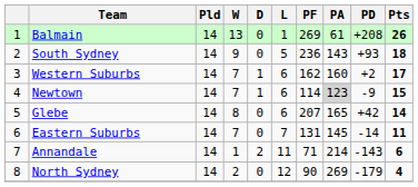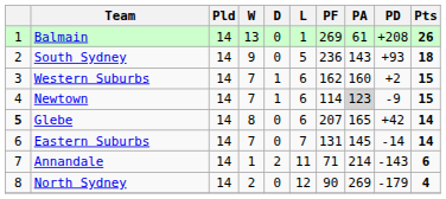 <table class="wikitable" style="text-align:center;">
 <tr>
 <th width=20 abbr="Position×"></th>
 <th width=175>Team</th>
 <th width=20 abbr="Played">Pld</th>
 <th width=20 abbr="Won">W</th>
 <th width=20 abbr="Drawn">D</th>
 <th width=20 abbr="Lost">L</th>
 <th width=20 abbr="Points for">PF</th>
 <th width=20 abbr="Points against">PA</th>
 <th width=20 abbr="Points difference">PD</th>
 <th width=20 abbr="Points">Pts</th>
 </tr>
 <tr style="background: #ccffcc;">
 <td>1</td>
 <td style="text-align:left;"> <a href='#'>Balmain</a></td>
 <td>14</td>
 <td>13</td>
 <td>0</td>
 <td>1</td>
 <td>269</td>
 <td>61</td>
 <td>+208</td>
 <td><strong>26</strong></td>
 </tr>
 <tr>
 <td>2</td>
 <td style="text-align:left;"> <a href='#'>South Sydney</a></td>
 <td>14</td>
 <td>9</td>
 <td>0</td>
 <td>5</td>
 <td>236</td>
 <td>143</td>
 <td>+93</td>
 <td><strong>18</strong></td>
 </tr>
 <tr>
 <td>3</td>
 <td style="text-align:left;"> <a href='#'>Western Suburbs</a></td>
 <td>14</td>
 <td>7</td>
 <td>1</td>
 <td>6</td>
 <td>162</td>
 <td>160</td>
 <td>+2</td>
-<td><strong>17</strong></td>
+<td><strong>15</strong></td>
 </tr>
 <tr>
 <td>4</td>
 <td style="text-align:left;"> <a href='#'>Newtown</a></td>
 <td>14</td>
 <td>7</td>
 <td>1</td>
 <td>6</td>
 <td>114</td>
 <td style="background: lightgrey;">123</td>
 <td>-9</td>
 <td><strong>15</strong></td>
 </tr>
 <tr>
-<td>5</td>
+<td><strong>5</strong></td>
 <td style="text-align:left;"> <a href='#'>Glebe</a></td>
 <td>14</td>
 <td>8</td>
 <td>0</td>
 <td>6</td>
 <td>207</td>
 <td>165</td>
 <td>+42</td>
 <td><strong>14</strong></td>
 </tr>
 <tr>
 <td>6</td>
 <td style="text-align:left;"> <a href='#'>Eastern Suburbs</a></td>
 <td>14</td>
 <td>7</td>
 <td>0</td>
 <td>7</td>
 <td>131</td>
 <td>145</td>
 <td>-14</td>
-<td><strong>11</strong></td>
+<td><strong>14</strong></td>
 </tr>
 <tr>
 <td>7</td>
 <td style="text-align:left;"> <a href='#'>Annandale</a></td>
 <td>14</td>
 <td>1</td>
 <td>2</td>
 <td>11</td>
 <td>71</td>
 <td>214</td>
 <td>-143</td>
 <td><strong>6</strong></td>
 </tr>
 <tr>
 <td>8</td>
 <td style="text-align:left;"> <a href='#'>North Sydney</a></td>
 <td>14</td>
 <td>2</td>
 <td>0</td>
 <td>12</td>
 <td>90</td>
 <td>269</td>
 <td>-179</td>
 <td><strong>4</strong></td>
 </tr>
 <tr>
 </tr>
 </table>
